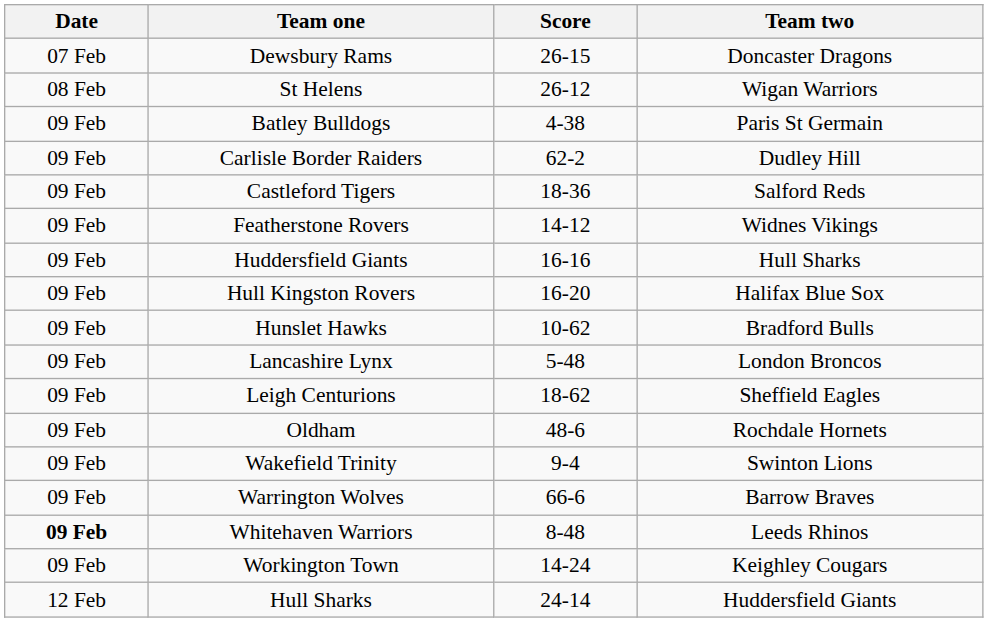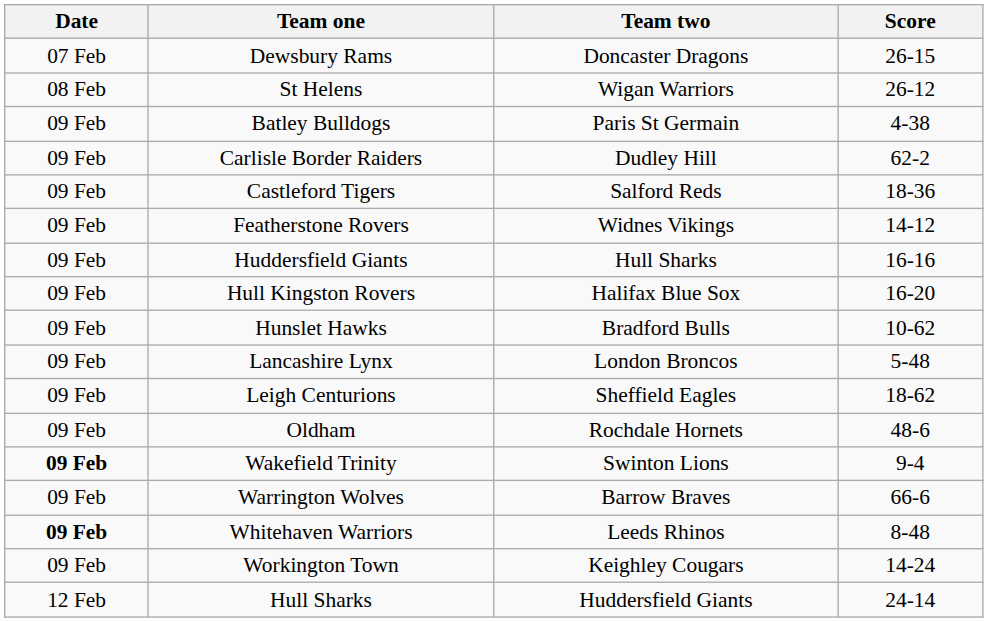 <table class="wikitable" style="text-align: center">
 <tr>
 <th width=100>Date</th>
 <th width=250>Team one</th>
+<th width=250>Team two</th>
 <th width=100>Score</th>
-<th width=250>Team two</th>
 </tr>
 <tr>
 <td>07 Feb</td>
 <td>Dewsbury Rams</td>
+<td>Doncaster Dragons</td>
 <td>26-15</td>
-<td>Doncaster Dragons</td>
 </tr>
 <tr>
 <td>08 Feb</td>
 <td>St Helens</td>
+<td>Wigan Warriors</td>
 <td>26-12</td>
-<td>Wigan Warriors</td>
 </tr>
 <tr>
 <td>09 Feb</td>
 <td>Batley Bulldogs</td>
+<td>Paris St Germain</td>
 <td>4-38</td>
-<td>Paris St Germain</td>
 </tr>
 <tr>
 <td>09 Feb</td>
 <td>Carlisle Border Raiders</td>
+<td>Dudley Hill</td>
 <td>62-2</td>
-<td>Dudley Hill</td>
 </tr>
 <tr>
 <td>09 Feb</td>
 <td>Castleford Tigers</td>
+<td>Salford Reds</td>
 <td>18-36</td>
-<td>Salford Reds</td>
 </tr>
 <tr>
 <td>09 Feb</td>
 <td>Featherstone Rovers</td>
+<td>Widnes Vikings</td>
 <td>14-12</td>
-<td>Widnes Vikings</td>
 </tr>
 <tr>
 <td>09 Feb</td>
 <td>Huddersfield Giants</td>
+<td>Hull Sharks</td>
 <td>16-16</td>
-<td>Hull Sharks</td>
 </tr>
 <tr>
 <td>09 Feb</td>
 <td>Hull Kingston Rovers</td>
+<td>Halifax Blue Sox</td>
 <td>16-20</td>
-<td>Halifax Blue Sox</td>
 </tr>
 <tr>
 <td>09 Feb</td>
 <td>Hunslet Hawks</td>
+<td>Bradford Bulls</td>
 <td>10-62</td>
-<td>Bradford Bulls</td>
 </tr>
 <tr>
 <td>09 Feb</td>
 <td>Lancashire Lynx</td>
+<td>London Broncos</td>
 <td>5-48</td>
-<td>London Broncos</td>
 </tr>
 <tr>
 <td>09 Feb</td>
 <td>Leigh Centurions</td>
+<td>Sheffield Eagles</td>
 <td>18-62</td>
-<td>Sheffield Eagles</td>
 </tr>
 <tr>
 <td>09 Feb</td>
 <td>Oldham</td>
+<td>Rochdale Hornets</td>
 <td>48-6</td>
-<td>Rochdale Hornets</td>
 </tr>
 <tr>
-<td>09 Feb</td>
+<td><strong>09 Feb</strong></td>
 <td>Wakefield Trinity</td>
+<td>Swinton Lions</td>
 <td>9-4</td>
-<td>Swinton Lions</td>
 </tr>
 <tr>
 <td>09 Feb</td>
 <td>Warrington Wolves</td>
+<td>Barrow Braves</td>
 <td>66-6</td>
-<td>Barrow Braves</td>
 </tr>
 <tr>
 <td><strong>09 Feb</strong></td>
 <td>Whitehaven Warriors</td>
+<td>Leeds Rhinos</td>
 <td>8-48</td>
-<td>Leeds Rhinos</td>
 </tr>
 <tr>
 <td>09 Feb</td>
 <td>Workington Town</td>
+<td>Keighley Cougars</td>
 <td>14-24</td>
-<td>Keighley Cougars</td>
 </tr>
 <tr>
 <td>12 Feb</td>
 <td>Hull Sharks</td>
+<td>Huddersfield Giants</td>
 <td>24-14</td>
-<td>Huddersfield Giants</td>
 </tr>
 </table>
